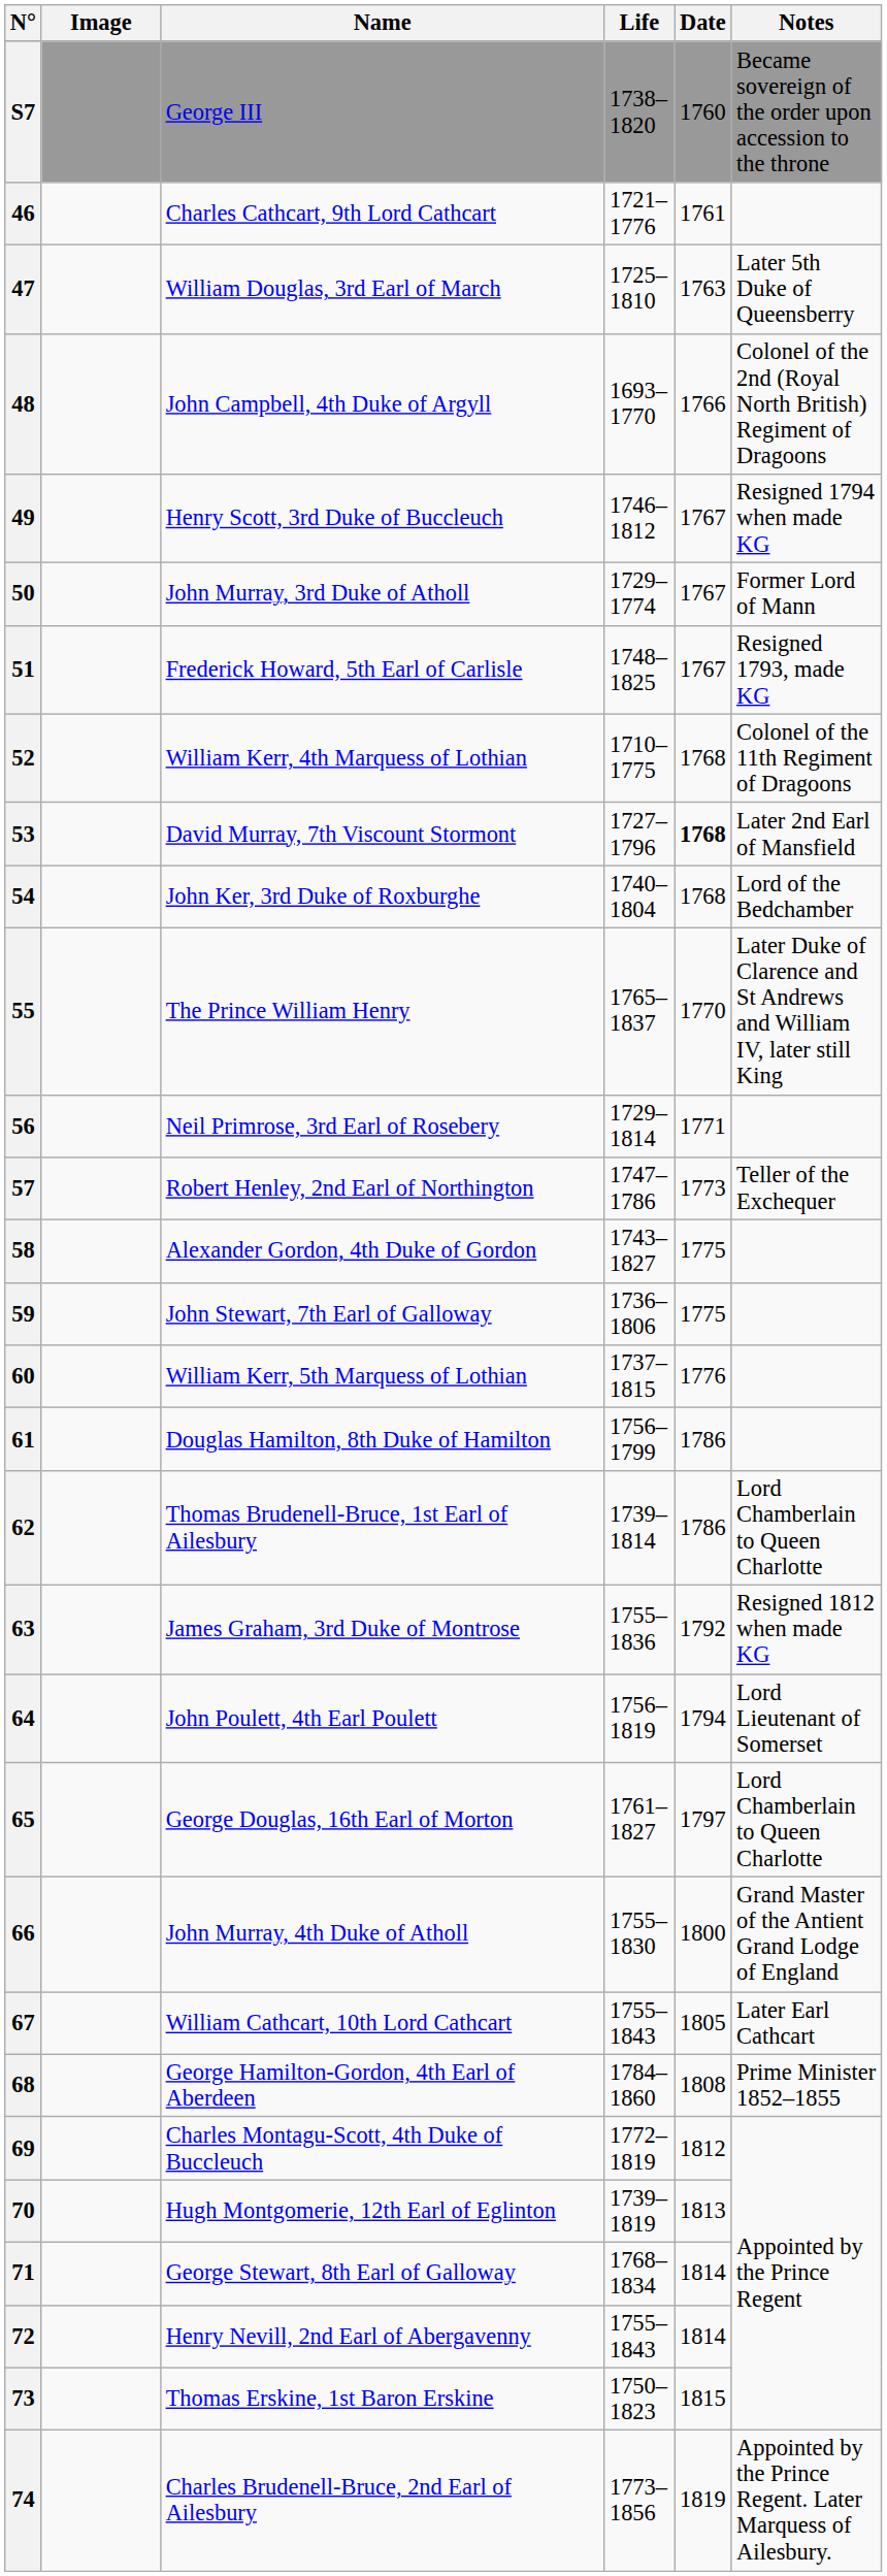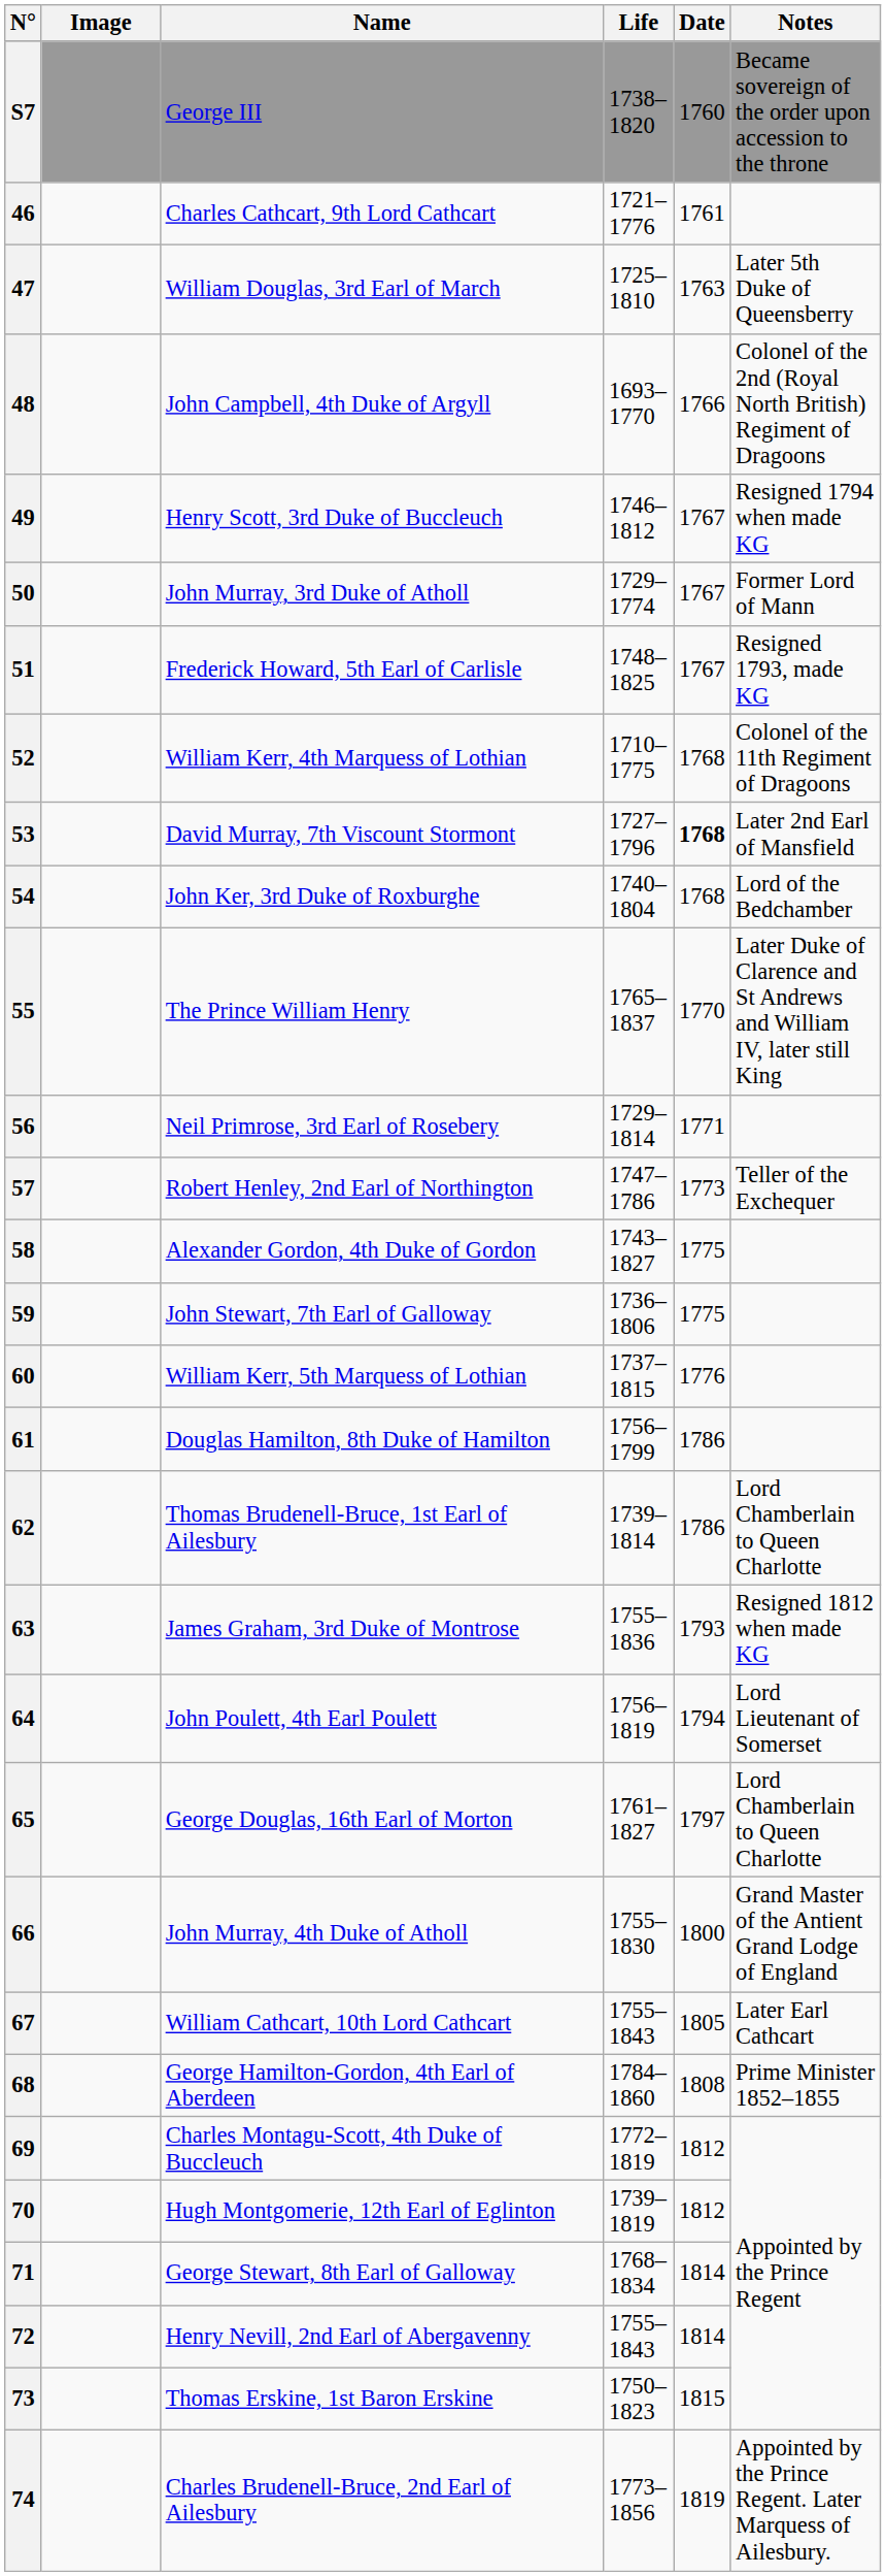 <table class="wikitable">
 <tr>
 <th>N°</th>
 <th style="width: 75px;">Image</th>
 <th style="width: 300px;">Name</th>
 <th>Life</th>
 <th>Date</th>
 <th>Notes</th>
 </tr>
 <tr bgcolor="#999999">
 <th>S7</th>
 <td></td>
 <td><a href='#'>George III</a></td>
 <td>1738–1820</td>
 <td>1760</td>
 <td>Became sovereign of the order upon accession to the throne</td>
 </tr>
 <tr>
 <th>46</th>
 <td></td>
 <td><a href='#'>Charles Cathcart, 9th Lord Cathcart</a></td>
 <td>1721–1776</td>
 <td>1761</td>
 <td></td>
 </tr>
 <tr>
 <th>47</th>
 <td></td>
 <td><a href='#'>William Douglas, 3rd Earl of March</a></td>
 <td>1725–1810</td>
 <td>1763</td>
 <td>Later 5th Duke of Queensberry</td>
 </tr>
 <tr>
 <th>48</th>
 <td></td>
 <td><a href='#'>John Campbell, 4th Duke of Argyll</a></td>
 <td>1693–1770</td>
 <td>1766</td>
 <td>Colonel of the 2nd (Royal North British) Regiment of Dragoons</td>
 </tr>
 <tr>
 <th>49</th>
 <td></td>
 <td><a href='#'>Henry Scott, 3rd Duke of Buccleuch</a></td>
 <td>1746–1812</td>
 <td>1767</td>
 <td>Resigned 1794 when made <a href='#'>KG</a></td>
 </tr>
 <tr>
 <th>50</th>
 <td></td>
 <td><a href='#'>John Murray, 3rd Duke of Atholl</a></td>
 <td>1729–1774</td>
 <td>1767</td>
 <td>Former Lord of Mann</td>
 </tr>
 <tr>
 <th>51</th>
 <td></td>
 <td><a href='#'>Frederick Howard, 5th Earl of Carlisle</a></td>
 <td>1748–1825</td>
 <td>1767</td>
 <td>Resigned 1793, made <a href='#'>KG</a></td>
 </tr>
 <tr>
 <th>52</th>
 <td></td>
 <td><a href='#'>William Kerr, 4th Marquess of Lothian</a></td>
 <td>1710–1775</td>
 <td>1768</td>
 <td>Colonel of the 11th Regiment of Dragoons</td>
 </tr>
 <tr>
 <th>53</th>
 <td></td>
 <td><a href='#'>David Murray, 7th Viscount Stormont</a></td>
 <td>1727–1796</td>
 <td><strong>1768</strong></td>
 <td>Later 2nd Earl of Mansfield</td>
 </tr>
 <tr>
 <th>54</th>
 <td></td>
 <td><a href='#'>John Ker, 3rd Duke of Roxburghe</a></td>
 <td>1740–1804</td>
 <td>1768</td>
 <td>Lord of the Bedchamber</td>
 </tr>
 <tr>
 <th>55</th>
 <td></td>
 <td><a href='#'>The Prince William Henry</a></td>
 <td>1765–1837</td>
 <td>1770</td>
 <td>Later Duke of Clarence and St Andrews and William IV, later still King</td>
 </tr>
 <tr>
 <th>56</th>
 <td></td>
 <td><a href='#'>Neil Primrose, 3rd Earl of Rosebery</a></td>
 <td>1729–1814</td>
 <td>1771</td>
 <td></td>
 </tr>
 <tr>
 <th>57</th>
 <td></td>
 <td><a href='#'>Robert Henley, 2nd Earl of Northington</a></td>
 <td>1747–1786</td>
 <td>1773</td>
 <td>Teller of the Exchequer</td>
 </tr>
 <tr>
 <th>58</th>
 <td></td>
 <td><a href='#'>Alexander Gordon, 4th Duke of Gordon</a></td>
 <td>1743–1827</td>
 <td>1775</td>
 <td></td>
 </tr>
 <tr>
 <th>59</th>
 <td></td>
 <td><a href='#'>John Stewart, 7th Earl of Galloway</a></td>
 <td>1736–1806</td>
 <td>1775</td>
 <td></td>
 </tr>
 <tr>
 <th>60</th>
 <td></td>
 <td><a href='#'>William Kerr, 5th Marquess of Lothian</a></td>
 <td>1737–1815</td>
 <td>1776</td>
 <td></td>
 </tr>
 <tr>
 <th>61</th>
 <td></td>
 <td><a href='#'>Douglas Hamilton, 8th Duke of Hamilton</a></td>
 <td>1756–1799</td>
 <td>1786</td>
 <td></td>
 </tr>
 <tr>
 <th>62</th>
 <td></td>
 <td><a href='#'>Thomas Brudenell-Bruce, 1st Earl of Ailesbury</a></td>
 <td>1739–1814</td>
 <td>1786</td>
 <td>Lord Chamberlain to Queen Charlotte</td>
 </tr>
 <tr>
 <th>63</th>
 <td></td>
 <td><a href='#'>James Graham, 3rd Duke of Montrose</a></td>
 <td>1755–1836</td>
-<td>1792</td>
+<td>1793</td>
 <td>Resigned 1812 when made <a href='#'>KG</a></td>
 </tr>
 <tr>
 <th>64</th>
 <td></td>
 <td><a href='#'>John Poulett, 4th Earl Poulett</a></td>
 <td>1756–1819</td>
 <td>1794</td>
 <td>Lord Lieutenant of Somerset</td>
 </tr>
 <tr>
 <th>65</th>
 <td></td>
 <td><a href='#'>George Douglas, 16th Earl of Morton</a></td>
 <td>1761–1827</td>
 <td>1797</td>
 <td>Lord Chamberlain to Queen Charlotte</td>
 </tr>
 <tr>
 <th>66</th>
 <td></td>
 <td><a href='#'>John Murray, 4th Duke of Atholl</a></td>
 <td>1755–1830</td>
 <td>1800</td>
 <td>Grand Master of the Antient Grand Lodge of England</td>
 </tr>
 <tr>
 <th>67</th>
 <td></td>
 <td><a href='#'>William Cathcart, 10th Lord Cathcart</a></td>
 <td>1755–1843</td>
 <td>1805</td>
 <td>Later Earl Cathcart</td>
 </tr>
 <tr>
 <th>68</th>
 <td></td>
 <td><a href='#'>George Hamilton-Gordon, 4th Earl of Aberdeen</a></td>
 <td>1784–1860</td>
 <td>1808</td>
 <td>Prime Minister 1852–1855</td>
 </tr>
 <tr>
 <th>69</th>
 <td></td>
 <td><a href='#'>Charles Montagu-Scott, 4th Duke of Buccleuch</a></td>
 <td>1772–1819</td>
 <td>1812</td>
 <td rowspan=5>Appointed by the Prince Regent</td>
 </tr>
 <tr>
 <th>70</th>
 <td></td>
 <td><a href='#'>Hugh Montgomerie, 12th Earl of Eglinton</a></td>
 <td>1739–1819</td>
-<td>1813</td>
+<td>1812</td>
 </tr>
 <tr>
 <th>71</th>
 <td></td>
 <td><a href='#'>George Stewart, 8th Earl of Galloway</a></td>
 <td>1768–1834</td>
 <td>1814</td>
 </tr>
 <tr>
 <th>72</th>
 <td></td>
 <td><a href='#'>Henry Nevill, 2nd Earl of Abergavenny</a></td>
 <td>1755–1843</td>
 <td>1814</td>
 </tr>
 <tr>
 <th>73</th>
 <td></td>
 <td><a href='#'>Thomas Erskine, 1st Baron Erskine</a></td>
 <td>1750–1823</td>
 <td>1815</td>
 </tr>
 <tr>
 <th>74</th>
 <td></td>
 <td><a href='#'>Charles Brudenell-Bruce, 2nd Earl of Ailesbury</a></td>
 <td>1773–1856</td>
 <td>1819</td>
 <td>Appointed by the Prince Regent. Later Marquess of Ailesbury.</td>
 </tr>
 </table>
